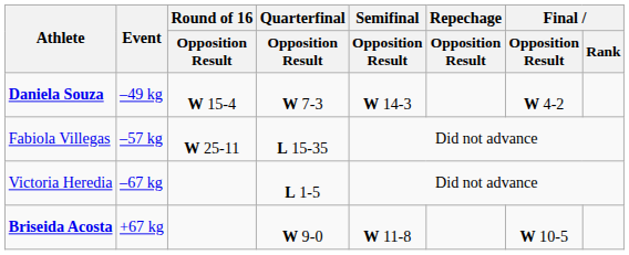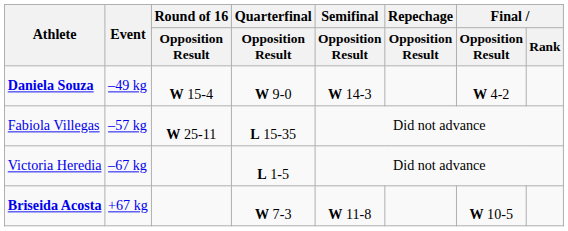 <table class=wikitable style=font-size:95%;text-align:center>
 <tr>
 <th rowspan=2>Athlete</th>
 <th rowspan=2>Event</th>
 <th>Round of 16</th>
 <th>Quarterfinal</th>
 <th>Semifinal</th>
 <th>Repechage</th>
 <th colspan=2>Final / </th>
 </tr>
 <tr style=font-size:95%>
 <th>Opposition<br>Result</th>
 <th>Opposition<br>Result</th>
 <th>Opposition<br>Result</th>
 <th>Opposition<br>Result</th>
 <th>Opposition<br>Result</th>
 <th>Rank</th>
 </tr>
 <tr>
 <td align=left><strong><a href='#'>Daniela Souza</a></strong></td>
 <td align=left><a href='#'>–49 kg</a></td>
 <td><br> <strong>W</strong> 15-4</td>
-<td><br> <strong>W</strong> 7-3</td>
+<td><br><strong>W</strong> 9-0</td>
 <td><br><strong>W</strong> 14-3</td>
 <td></td>
 <td><br><strong>W</strong> 4-2</td>
 <td></td>
 </tr>
 <tr>
 <td align=left><a href='#'>Fabiola Villegas</a></td>
 <td align=left><a href='#'>–57 kg</a></td>
 <td><br><strong>W</strong> 25-11</td>
 <td><br> <strong>L</strong> 15-35</td>
 <td colspan=4>Did not advance</td>
 </tr>
 <tr>
 <td align=left><a href='#'>Victoria Heredia</a></td>
 <td align=left><a href='#'>–67 kg</a></td>
 <td></td>
 <td><br> <strong>L</strong> 1-5</td>
 <td colspan=4>Did not advance</td>
 </tr>
 <tr>
 <td align=left><strong><a href='#'>Briseida Acosta</a></strong></td>
 <td align=left><a href='#'>+67 kg</a></td>
 <td></td>
-<td><br><strong>W</strong> 9-0</td>
+<td><br> <strong>W</strong> 7-3</td>
 <td><br> <strong>W</strong> 11-8</td>
 <td></td>
 <td><br> <strong>W</strong> 10-5</td>
 <td></td>
 </tr>
 </table>
